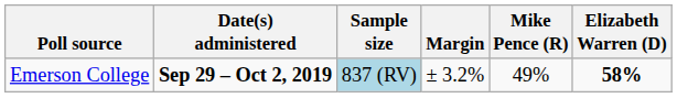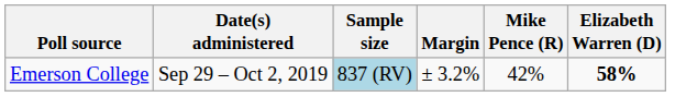 <table class="wikitable" style="font-size:90%;text-align:center;">
 <tr valign=bottom style="font-size:90%;">
 <th>Poll source</th>
 <th>Date(s)<br>administered</th>
 <th>Sample<br>size</th>
 <th>Margin<br></th>
 <th>Mike<br>Pence (R)</th>
 <th>Elizabeth<br>Warren (D)</th>
 </tr>
 <tr>
 <td style="text-align:left;"><a href='#'>Emerson College</a></td>
-<td><strong>Sep 29 – Oct 2, 2019</strong></td>
+<td>Sep 29 – Oct 2, 2019</td>
 <td style="background: lightblue;">837 (RV)</td>
 <td>± 3.2%</td>
-<td>49%</td>
+<td>42%</td>
 <td><strong>58%</strong></td>
 </tr>
 </table>
